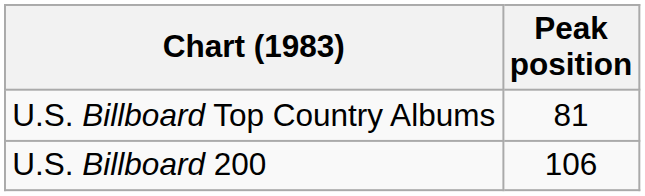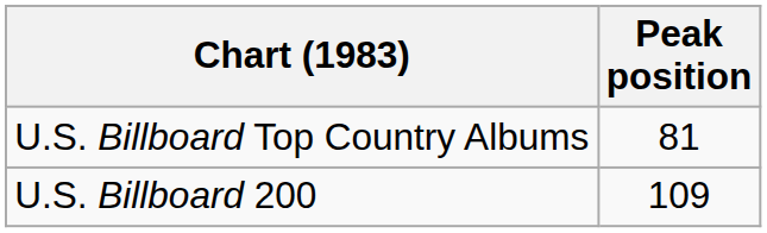 <table class="wikitable">
 <tr>
 <th>Chart (1983)</th>
 <th>Peak<br>position</th>
 </tr>
 <tr>
 <td>U.S. <em>Billboard</em> Top Country Albums</td>
 <td align="center">81</td>
 </tr>
 <tr>
 <td>U.S. <em>Billboard</em> 200</td>
-<td align="center">106</td>
+<td align="center">109</td>
 </tr>
 </table>
